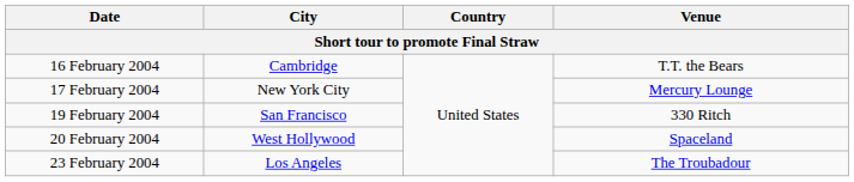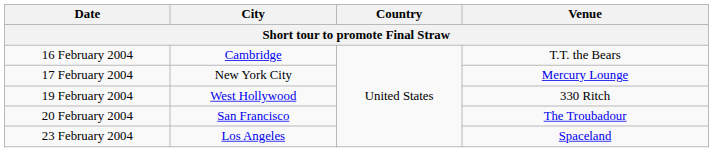 <table class="wikitable" style="text-align:center;">
 <tr>
 <th width="200">Date</th>
 <th width="200">City</th>
 <th width="150">Country</th>
 <th width="300">Venue</th>
 </tr>
 <tr>
 <th colspan="4">Short tour to promote Final Straw</th>
 </tr>
 <tr>
 <td>16 February 2004</td>
 <td><a href='#'>Cambridge</a></td>
 <td rowspan="5">United States</td>
 <td>T.T. the Bears</td>
 </tr>
 <tr>
 <td>17 February 2004</td>
 <td>New York City</td>
 <td><a href='#'>Mercury Lounge</a></td>
 </tr>
 <tr>
 <td>19 February 2004</td>
-<td><a href='#'>San Francisco</a></td>
+<td><a href='#'>West Hollywood</a></td>
 <td>330 Ritch</td>
 </tr>
 <tr>
 <td>20 February 2004</td>
-<td><a href='#'>West Hollywood</a></td>
-<td><a href='#'>Spaceland</a></td>
+<td><a href='#'>San Francisco</a></td>
+<td><a href='#'>The Troubadour</a></td>
 </tr>
 <tr>
 <td>23 February 2004</td>
 <td><a href='#'>Los Angeles</a></td>
-<td><a href='#'>The Troubadour</a></td>
+<td><a href='#'>Spaceland</a></td>
 </tr>
 </table>
